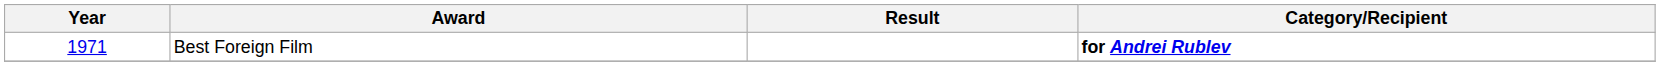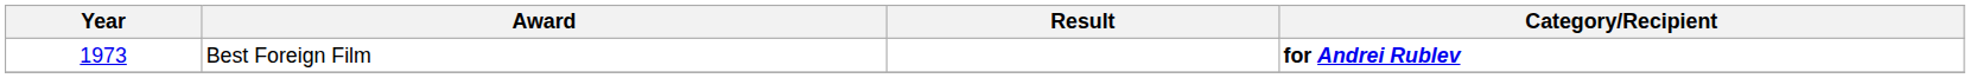 <table class="wikitable" width="75%" style="background:#ffffff;">
 <tr>
 <th width="10%">Year</th>
 <th width="35%">Award</th>
 <th width="20%">Result</th>
 <th width="35%">Category/Recipient</th>
 </tr>
 <tr>
-<td align="center"><a href='#'>1971</a></td>
+<td align="center"><a href='#'>1973</a></td>
 <td>Best Foreign Film</td>
 <td></td>
 <td><strong>for <em><a href='#'>Andrei Rublev</a></em> </strong></td>
 </tr>
 <tr>
 </tr>
 </table>
